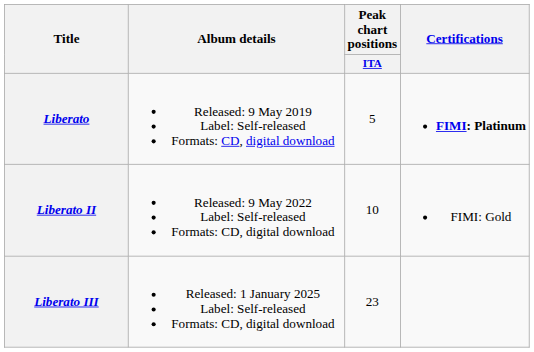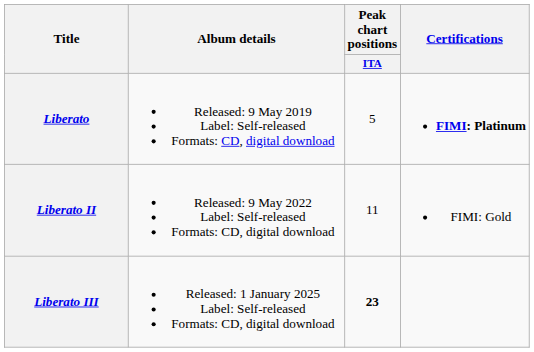 <table class="wikitable plainrowheaders" style="text-align:center;" border="1">
 <tr>
 <th scope="col" rowspan="2" style="width:9em;">Title</th>
 <th scope="col" rowspan="2" style="width:16em;">Album details</th>
 <th scope="col">Peak chart positions</th>
 <th scope="col" rowspan="2"><a href='#'>Certifications</a></th>
 </tr>
 <tr>
 <th scope="col" style="width:3em;font-size:85%;"><a href='#'>ITA</a><br></th>
 </tr>
 <tr>
 <th scope="row"><em><a href='#'>Liberato</a></em></th>
 <td><br><ul><li>Released: 9 May 2019</li><li>Label: Self-released</li><li>Formats: <a href='#'>CD</a>, <a href='#'>digital download</a></li></ul></td>
 <td>5</td>
 <td><strong><br><ul><li><a href='#'>FIMI</a>: Platinum</li></ul></strong></td>
 </tr>
 <tr>
 <th scope="row"><em><a href='#'>Liberato II</a></em></th>
 <td><br><ul><li>Released: 9 May 2022</li><li>Label: Self-released</li><li>Formats: CD, digital download</li></ul></td>
-<td>10</td>
+<td>11</td>
 <td><br><ul><li>FIMI: Gold</li></ul></td>
 </tr>
 <tr>
 <th scope="row"><em><a href='#'>Liberato III</a></em></th>
 <td><br><ul><li>Released: 1 January 2025</li><li>Label: Self-released</li><li>Formats: CD, digital download</li></ul></td>
-<td>23</td>
+<td><strong>23</strong></td>
 <td></td>
 </tr>
 </table>
